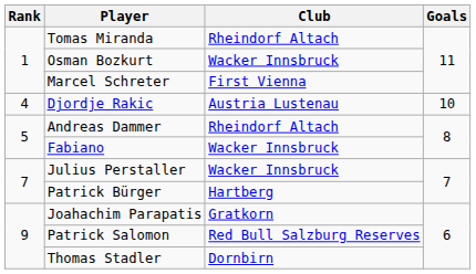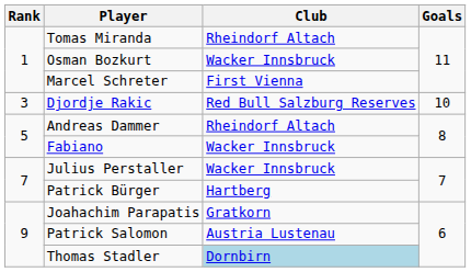 <table class="wikitable" style="text-align:center">
 <tr>
 <th>Rank</th>
 <th>Player</th>
 <th>Club</th>
 <th>Goals</th>
 </tr>
 <tr>
 <td rowspan="3">1</td>
 <td align="left"> Tomas Miranda</td>
 <td align="left"><a href='#'>Rheindorf Altach</a></td>
 <td rowspan="3">11</td>
 </tr>
 <tr>
 <td align="left"> Osman Bozkurt</td>
 <td align="left"><a href='#'>Wacker Innsbruck</a></td>
 </tr>
 <tr>
 <td align="left"> Marcel Schreter</td>
 <td align="left"><a href='#'>First Vienna</a></td>
 </tr>
 <tr>
-<td>4</td>
+<td>3</td>
 <td align="left"> <a href='#'>Djordje Rakic</a></td>
-<td align="left"><a href='#'>Austria Lustenau</a></td>
+<td align="left"><a href='#'>Red Bull Salzburg Reserves</a></td>
 <td>10</td>
 </tr>
 <tr>
 <td rowspan="2">5</td>
 <td align="left"> Andreas Dammer</td>
 <td align="left"><a href='#'>Rheindorf Altach</a></td>
 <td rowspan="2">8</td>
 </tr>
 <tr>
 <td align="left"> <a href='#'>Fabiano</a></td>
 <td align="left"><a href='#'>Wacker Innsbruck</a></td>
 </tr>
 <tr>
 <td rowspan="2">7</td>
 <td align="left"> Julius Perstaller</td>
 <td align="left"><a href='#'>Wacker Innsbruck</a></td>
 <td rowspan="2">7</td>
 </tr>
 <tr>
 <td align="left"> Patrick Bürger</td>
 <td align="left"><a href='#'>Hartberg</a></td>
 </tr>
 <tr>
 <td rowspan="3">9</td>
 <td align="left"> Joahachim Parapatis</td>
 <td align="left"><a href='#'>Gratkorn</a></td>
 <td rowspan="3">6</td>
 </tr>
 <tr>
 <td align="left"> Patrick Salomon</td>
-<td align="left"><a href='#'>Red Bull Salzburg Reserves</a></td>
+<td align="left"><a href='#'>Austria Lustenau</a></td>
 </tr>
 <tr>
 <td align="left"> Thomas Stadler</td>
-<td align="left"><a href='#'>Dornbirn</a></td>
+<td align="left" style="background: lightblue;"><a href='#'>Dornbirn</a></td>
 </tr>
 </table>
